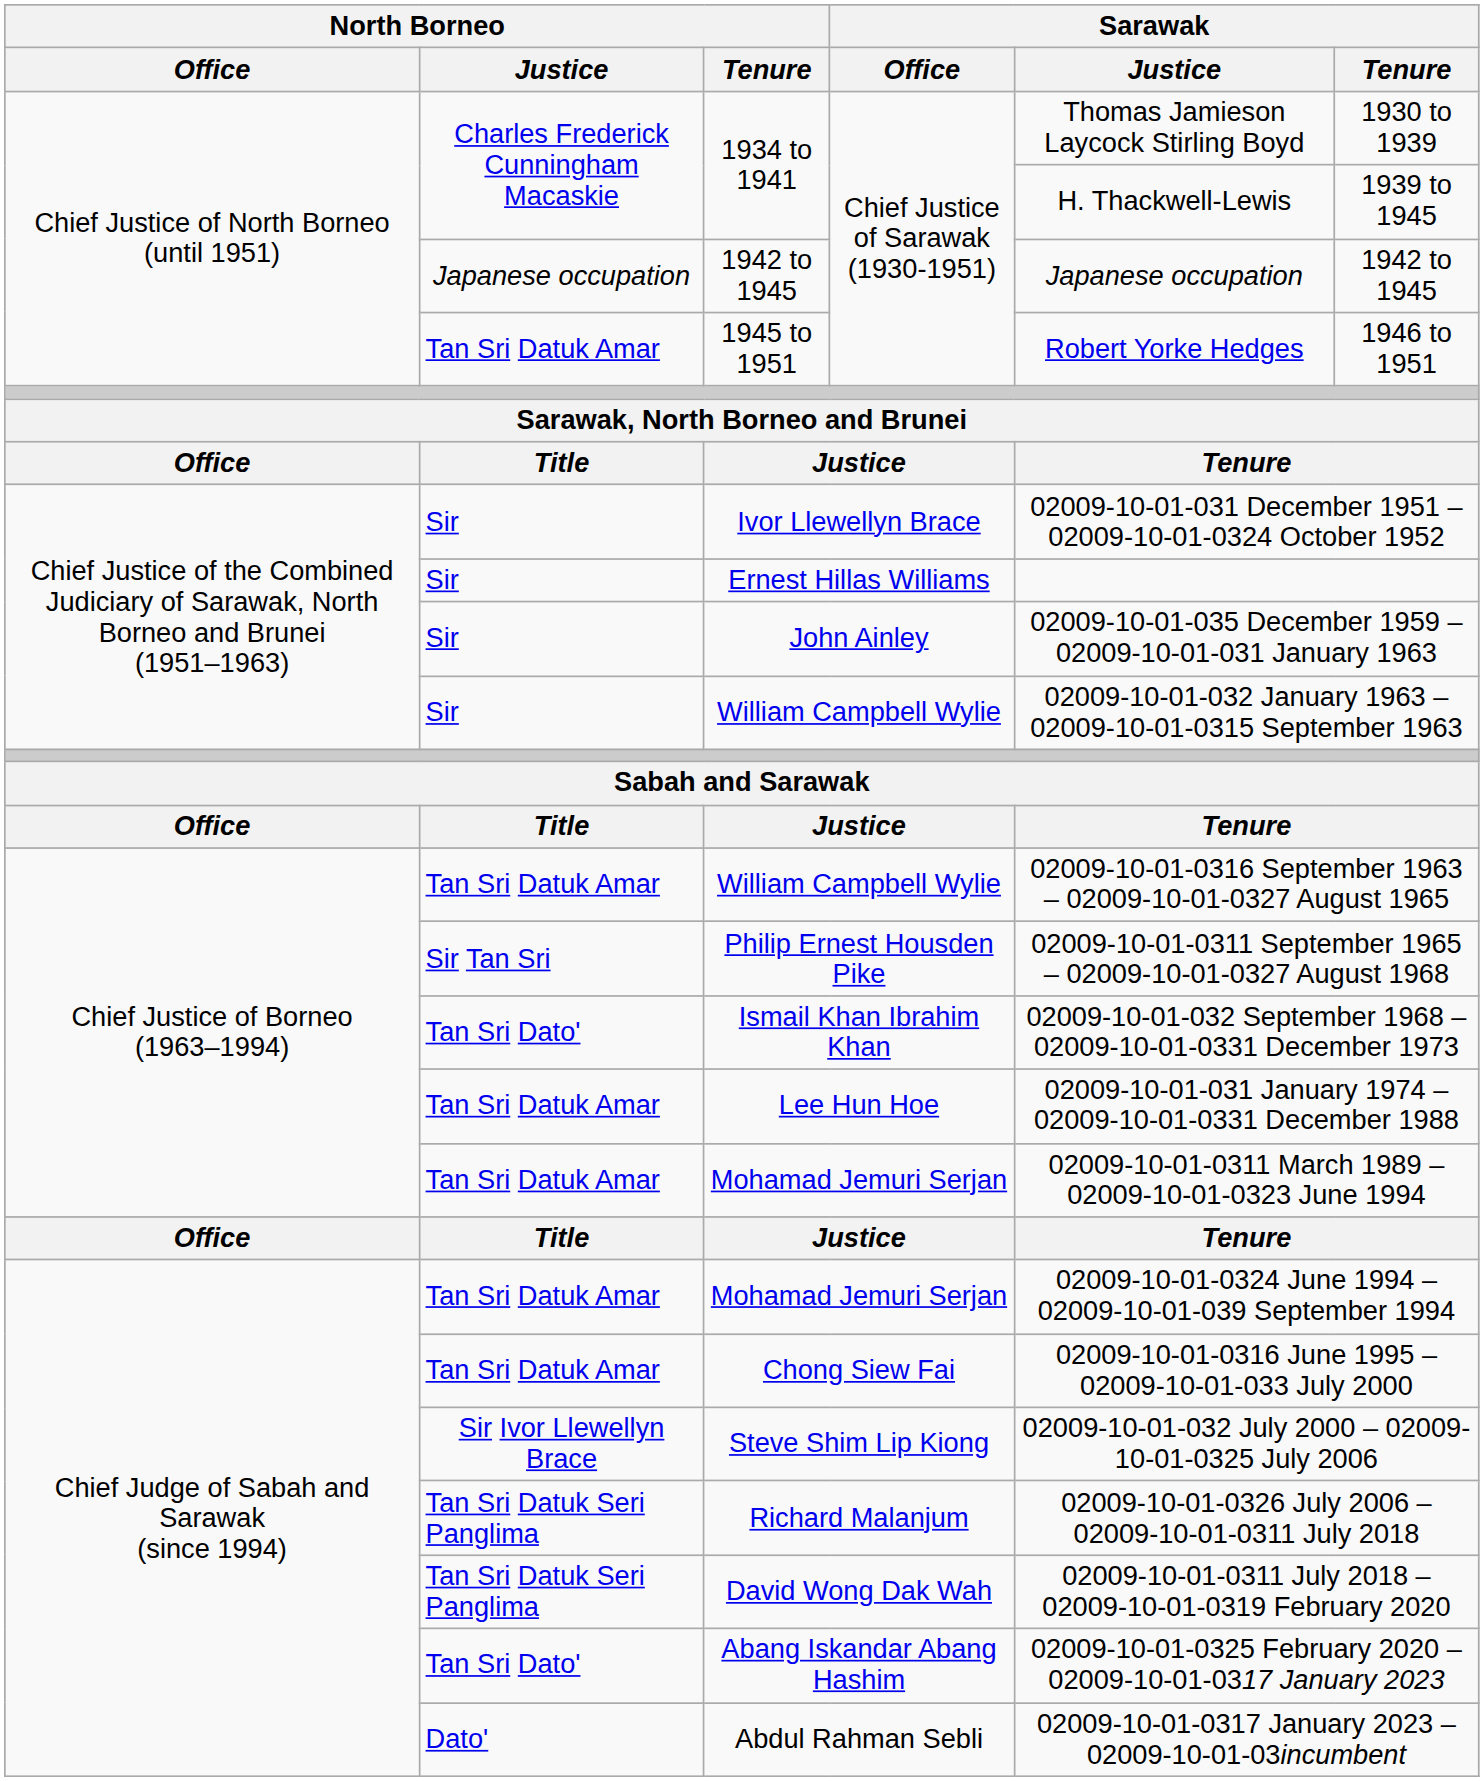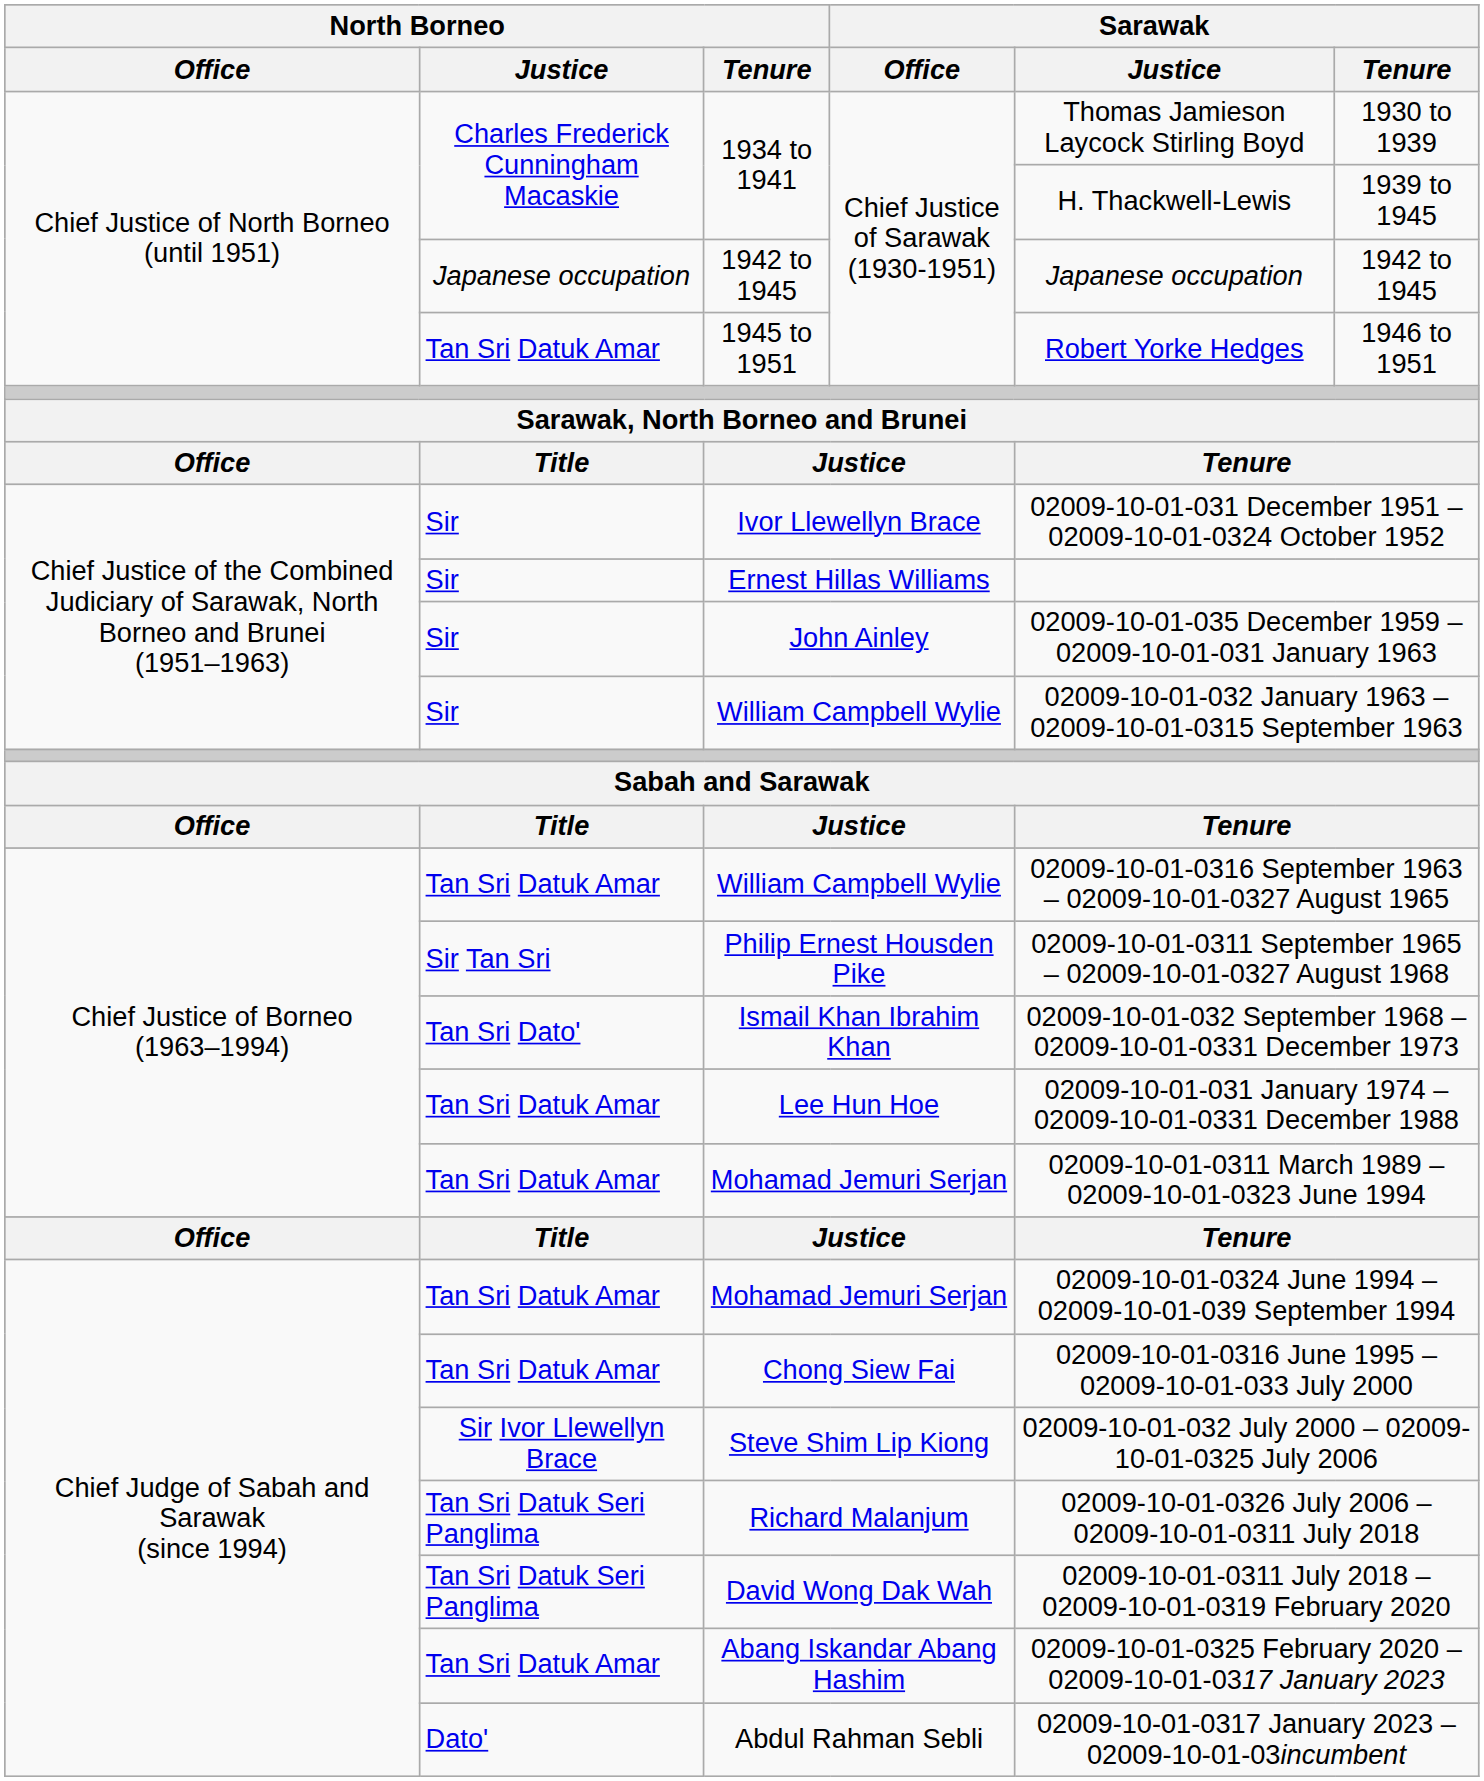 <table class="wikitable">
 <tr>
 <th colspan="3">North Borneo</th>
 <th colspan="3">Sarawak</th>
 </tr>
 <tr>
 <th align=center><em>Office</em></th>
 <th align=center><em>Justice</em></th>
 <th align=center><em>Tenure</em></th>
 <th align=center><em>Office</em></th>
 <th align=center><em>Justice</em></th>
 <th align=center><em>Tenure</em></th>
 </tr>
 <tr>
 <td rowspan="4" align=center>Chief Justice of North Borneo<br>(until 1951)</td>
 <td rowspan="2" align=center><a href='#'>Charles Frederick Cunningham Macaskie</a> </td>
 <td rowspan="2" align=center>1934 to 1941</td>
 <td rowspan="4" align=center>Chief Justice of Sarawak<br>(1930-1951)</td>
 <td align=center>Thomas Jamieson Laycock Stirling Boyd</td>
 <td align="center">1930 to 1939</td>
 </tr>
 <tr>
 <td align=center>H. Thackwell-Lewis</td>
 <td align="center">1939 to 1945</td>
 </tr>
 <tr>
 <td align=center><em>Japanese occupation</em></td>
 <td align=center>1942 to 1945</td>
 <td align=center><em>Japanese occupation</em></td>
 <td align=center>1942 to 1945</td>
 </tr>
 <tr>
 <td><a href='#'>Tan Sri</a> <a href='#'>Datuk Amar</a></td>
 <td align=center>1945 to 1951</td>
 <td align=center><a href='#'>Robert Yorke Hedges</a></td>
 <td align=center>1946 to 1951</td>
 </tr>
 <tr>
 <td colspan="6" style="background-color:#cccccc"></td>
 </tr>
 <tr>
 <th colspan="6" align=center>Sarawak, North Borneo and Brunei</th>
 </tr>
 <tr>
 <th align=center><em>Office</em></th>
 <th align=center><em>Title</em></th>
 <th colspan="2" align=center><em>Justice</em></th>
 <th colspan="2" align=center><em>Tenure</em></th>
 </tr>
 <tr>
 <td rowspan="4" align=center>Chief Justice of the Combined Judiciary of Sarawak, North Borneo and Brunei<br>(1951–1963)</td>
 <td><a href='#'>Sir</a></td>
 <td colspan="2" align=center><a href='#'>Ivor Llewellyn Brace</a></td>
 <td colspan="2" align=center><span>02009-10-01-03</span>1 December 1951 – <span>02009-10-01-03</span>24 October 1952</td>
 </tr>
 <tr>
 <td><a href='#'>Sir</a></td>
 <td colspan="2" align=center><a href='#'>Ernest Hillas Williams</a> </td>
 <td colspan="2" align=center></td>
 </tr>
 <tr>
 <td><a href='#'>Sir</a></td>
 <td colspan="2" align=center><a href='#'>John Ainley</a> </td>
 <td colspan="2" align=center><span>02009-10-01-03</span>5 December 1959 – <span>02009-10-01-03</span>1 January 1963</td>
 </tr>
 <tr>
 <td><a href='#'>Sir</a></td>
 <td colspan="2" align=center><a href='#'>William Campbell Wylie</a> </td>
 <td colspan="2" align=center><span>02009-10-01-03</span>2 January 1963 – <span>02009-10-01-03</span>15 September 1963</td>
 </tr>
 <tr>
 <td colspan="6" style="background-color:#cccccc"></td>
 </tr>
 <tr>
 <th colspan="6" align=center>Sabah and Sarawak</th>
 </tr>
 <tr>
 <th align=center><em>Office</em></th>
 <th align=center><em>Title</em></th>
 <th colspan="2" align=center><em>Justice</em></th>
 <th colspan="2" align=center><em>Tenure</em></th>
 </tr>
 <tr>
 <td rowspan="5" align=center>Chief Justice of Borneo<br>(1963–1994)</td>
 <td><a href='#'>Tan Sri</a> <a href='#'>Datuk Amar</a></td>
 <td colspan="2" align=center><a href='#'>William Campbell Wylie</a> </td>
 <td colspan="2" align=center><span>02009-10-01-03</span>16 September 1963 – <span>02009-10-01-03</span>27 August 1965</td>
 </tr>
 <tr>
 <td><a href='#'>Sir</a> <a href='#'>Tan Sri</a></td>
 <td colspan="2" align=center><a href='#'>Philip Ernest Housden Pike</a> </td>
 <td colspan="2" align=center><span>02009-10-01-03</span>11 September 1965 – <span>02009-10-01-03</span>27 August 1968</td>
 </tr>
 <tr>
 <td><a href='#'>Tan Sri</a> <a href='#'>Dato'</a></td>
 <td colspan="2" align=center><a href='#'>Ismail Khan Ibrahim Khan</a></td>
 <td colspan="2" align=center><span>02009-10-01-03</span>2 September 1968 – <span>02009-10-01-03</span>31 December 1973</td>
 </tr>
 <tr>
 <td><a href='#'>Tan Sri</a> <a href='#'>Datuk Amar</a></td>
 <td colspan="2" align=center><a href='#'>Lee Hun Hoe</a></td>
 <td colspan="2" align=center><span>02009-10-01-03</span>1 January 1974 – <span>02009-10-01-03</span>31 December 1988</td>
 </tr>
 <tr>
 <td><a href='#'>Tan Sri</a> <a href='#'>Datuk Amar</a></td>
 <td colspan="2" align=center><a href='#'>Mohamad Jemuri Serjan</a></td>
 <td colspan="2" align=center><span>02009-10-01-03</span>11 March 1989 – <span>02009-10-01-03</span>23 June 1994</td>
 </tr>
 <tr>
 <th align=center><em>Office</em></th>
 <th align=center><em>Title</em></th>
 <th colspan="2" align=center><em>Justice</em></th>
 <th colspan="2" align=center><em>Tenure</em></th>
 </tr>
 <tr>
 <td rowspan="7" align=center>Chief Judge of Sabah and Sarawak<br>(since 1994)</td>
 <td><a href='#'>Tan Sri</a> <a href='#'>Datuk Amar</a></td>
 <td colspan="2" align=center><a href='#'>Mohamad Jemuri Serjan</a></td>
 <td colspan="2" align=center><span>02009-10-01-03</span>24 June 1994 – <span>02009-10-01-03</span>9 September 1994</td>
 </tr>
 <tr>
 <td><a href='#'>Tan Sri</a> <a href='#'>Datuk Amar</a></td>
 <td colspan="2" align=center><a href='#'>Chong Siew Fai</a></td>
 <td colspan="2" align=center><span>02009-10-01-03</span>16 June 1995 – <span>02009-10-01-03</span>3 July 2000</td>
 </tr>
 <tr>
 <td align=center><a href='#'>Sir</a> <a href='#'>Ivor Llewellyn Brace</a></td>
 <td colspan="2" align=center><a href='#'>Steve Shim Lip Kiong</a></td>
 <td colspan="2" align=center><span>02009-10-01-03</span>2 July 2000 – <span>02009-10-01-03</span>25 July 2006</td>
 </tr>
 <tr>
 <td><a href='#'>Tan Sri</a> <a href='#'>Datuk Seri Panglima</a></td>
 <td colspan="2" align=center><a href='#'>Richard Malanjum</a></td>
 <td colspan="2" align=center><span>02009-10-01-03</span>26 July 2006 – <span>02009-10-01-03</span>11 July 2018</td>
 </tr>
 <tr>
 <td><a href='#'>Tan Sri</a> <a href='#'>Datuk Seri Panglima</a></td>
 <td colspan="2" align=center><a href='#'>David Wong Dak Wah</a></td>
 <td colspan="2" align=center><span>02009-10-01-03</span>11 July 2018 – <span>02009-10-01-03</span>19 February 2020</td>
 </tr>
 <tr>
-<td><a href='#'>Tan Sri</a> <a href='#'>Dato'</a></td>
+<td><a href='#'>Tan Sri</a> <a href='#'>Datuk Amar</a></td>
 <td colspan="2" align="center"><a href='#'>Abang Iskandar Abang Hashim</a></td>
 <td colspan="2" align=center><span>02009-10-01-03</span>25 February 2020 – <span>02009-10-01-03</span><em>17 January 2023</em></td>
 </tr>
 <tr>
 <td><a href='#'>Dato'</a></td>
 <td colspan="2" align="center">Abdul Rahman Sebli</td>
 <td colspan="2" align=center><span>02009-10-01-03</span>17 January 2023 – <span>02009-10-01-03</span><em>incumbent</em></td>
 </tr>
 </table>
